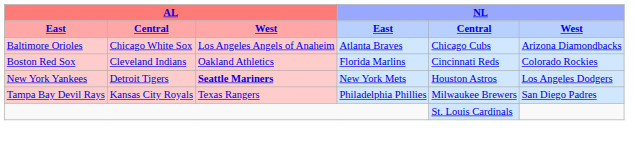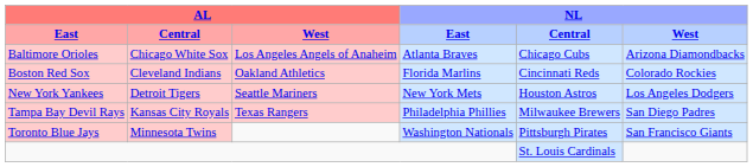 <table class="wikitable" style="font-size:100%;line-height:1.1;">
 <tr>
 <th colspan="3" style="background-color: #FF7B77;"><a href='#'>AL</a></th>
 <th colspan="3" style="background-color: #99A8FF;"><a href='#'>NL</a></th>
 </tr>
 <tr>
 <th style="background-color: #FFA7A7;"><a href='#'>East</a></th>
 <th style="background-color: #FFA7A7;"><a href='#'>Central</a></th>
 <th style="background-color: #FFA7A7;"><a href='#'>West</a></th>
 <th style="background-color: #B7D0FF;"><a href='#'>East</a></th>
 <th style="background-color: #B7D0FF;"><a href='#'>Central</a></th>
 <th style="background-color: #B7D0FF;"><a href='#'>West</a></th>
 </tr>
 <tr>
 <td style="background-color: #FFCCCC;"><a href='#'>Baltimore Orioles</a></td>
 <td style="background-color: #FFCCCC;"><a href='#'>Chicago White Sox</a></td>
 <td style="background-color: #FFCCCC;"><a href='#'>Los Angeles Angels of Anaheim</a></td>
 <td style="background-color: #D0E7FF;"><a href='#'>Atlanta Braves</a></td>
 <td style="background-color: #D0E7FF;"><a href='#'>Chicago Cubs</a></td>
 <td style="background-color: #D0E7FF;"><a href='#'>Arizona Diamondbacks</a></td>
 </tr>
 <tr>
 <td style="background-color: #FFCCCC;"><a href='#'>Boston Red Sox</a></td>
 <td style="background-color: #FFCCCC;"><a href='#'>Cleveland Indians</a></td>
 <td style="background-color: #FFCCCC;"><a href='#'>Oakland Athletics</a></td>
 <td style="background-color: #D0E7FF;"><a href='#'>Florida Marlins</a></td>
 <td style="background-color: #D0E7FF;"><a href='#'>Cincinnati Reds</a></td>
 <td style="background-color: #D0E7FF;"><a href='#'>Colorado Rockies</a></td>
 </tr>
 <tr>
 <td style="background-color: #FFCCCC;"><a href='#'>New York Yankees</a></td>
 <td style="background-color: #FFCCCC;"><a href='#'>Detroit Tigers</a></td>
-<td style="background-color: #FFCCCC;"><strong><a href='#'>Seattle Mariners</a></strong></td>
+<td style="background-color: #FFCCCC;"><a href='#'>Seattle Mariners</a></td>
 <td style="background-color: #D0E7FF;"><a href='#'>New York Mets</a></td>
 <td style="background-color: #D0E7FF;"><a href='#'>Houston Astros</a></td>
 <td style="background-color: #D0E7FF;"><a href='#'>Los Angeles Dodgers</a></td>
 </tr>
 <tr>
 <td style="background-color: #FFCCCC;"><a href='#'>Tampa Bay Devil Rays</a></td>
 <td style="background-color: #FFCCCC;"><a href='#'>Kansas City Royals</a></td>
 <td style="background-color: #FFCCCC;"><a href='#'>Texas Rangers</a></td>
 <td style="background-color: #D0E7FF;"><a href='#'>Philadelphia Phillies</a></td>
 <td style="background-color: #D0E7FF;"><a href='#'>Milwaukee Brewers</a></td>
 <td style="background-color: #D0E7FF;"><a href='#'>San Diego Padres</a></td>
 </tr>
 <tr>
+<td style="background-color: #FFCCCC;"><a href='#'>Toronto Blue Jays</a></td>
+<td style="background-color: #FFCCCC;"><a href='#'>Minnesota Twins</a></td>
+<td> </td>
+<td style="background-color: #D0E7FF;"><a href='#'>Washington Nationals</a></td>
+<td style="background-color: #D0E7FF;"><a href='#'>Pittsburgh Pirates</a></td>
+<td style="background-color: #D0E7FF;"><a href='#'>San Francisco Giants</a></td>
+</tr>
+<tr>
 <td colspan="4"> </td>
 <td style="background-color: #D0E7FF;"><a href='#'>St. Louis Cardinals</a></td>
 <td> </td>
 </tr>
 </table>
